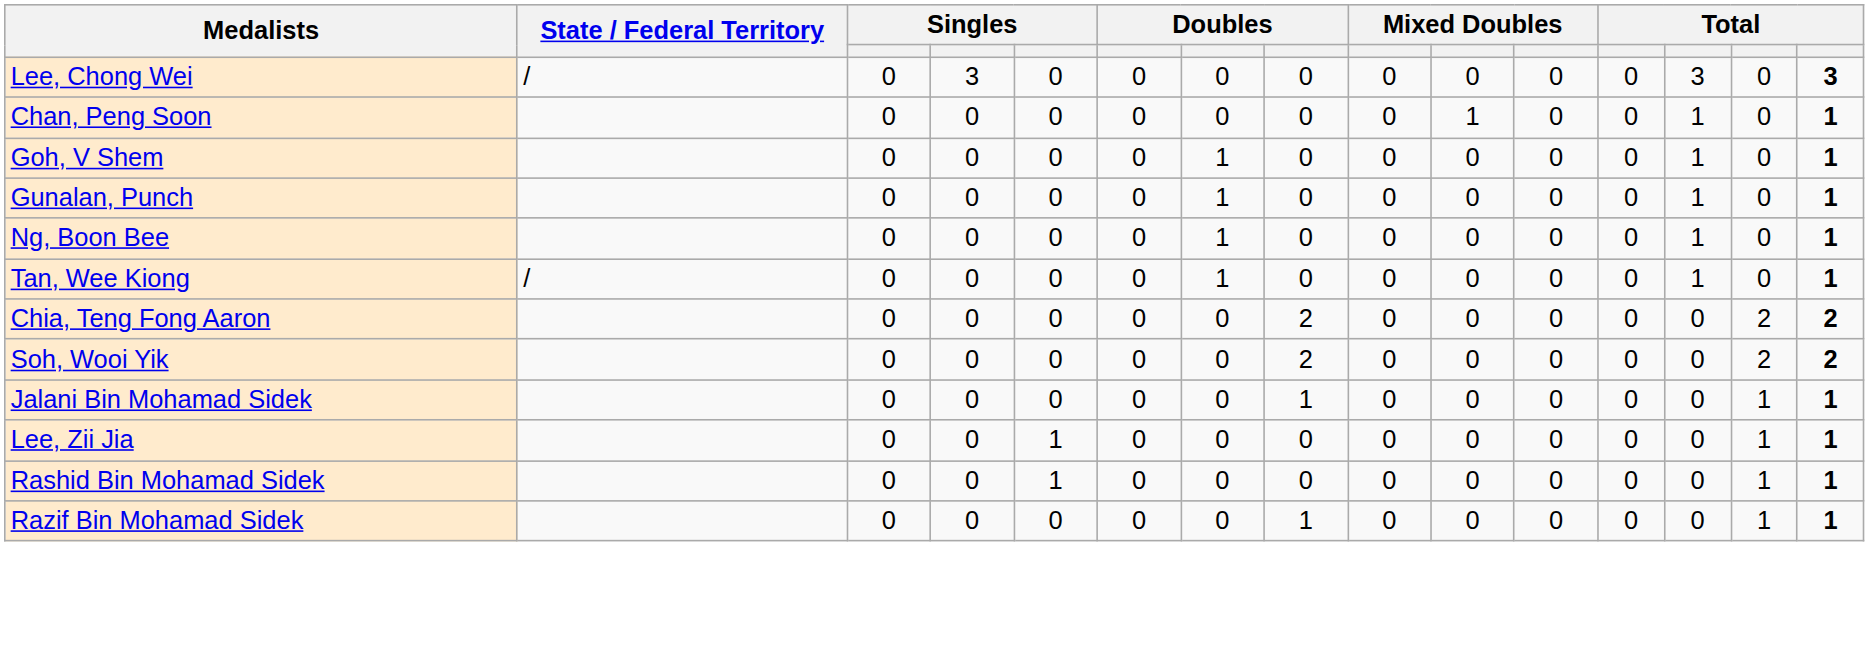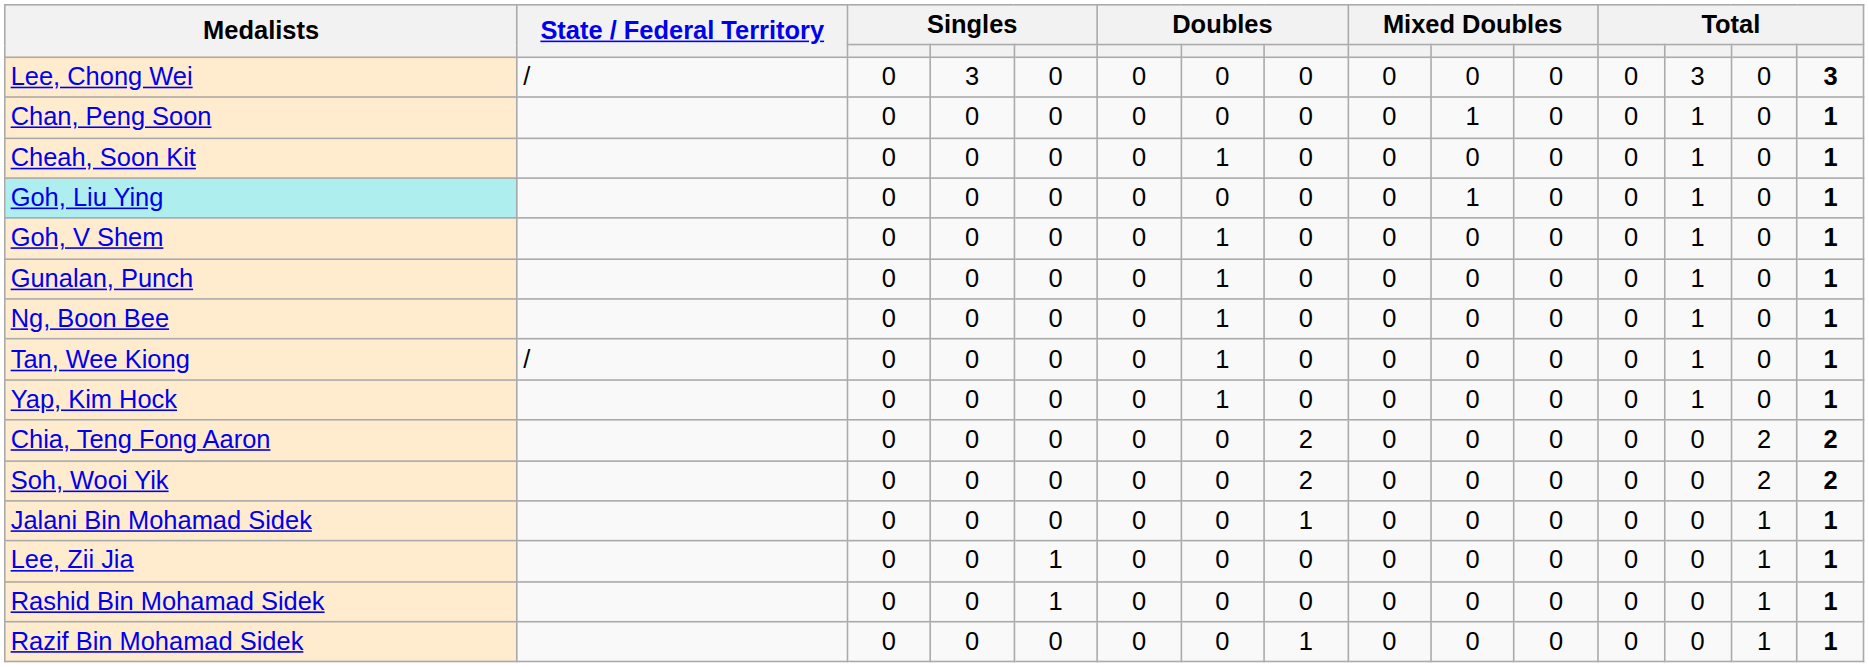 <table class="sortable wikitable">
 <tr>
 <th width=315 rowspan="2">Medalists</th>
 <th width=200 rowspan="2"><a href='#'>State / Federal Territory</a></th>
 <th width=150 colspan="3">Singles</th>
 <th width=150 colspan="3">Doubles</th>
 <th width=150 colspan="3">Mixed Doubles</th>
 <th width=160 colspan="4">Total</th>
 </tr>
 <tr>
 <th></th>
 <th></th>
 <th></th>
 <th></th>
 <th></th>
 <th></th>
 <th></th>
 <th></th>
 <th></th>
 <th></th>
 <th></th>
 <th></th>
 <th></th>
 </tr>
 <tr>
 <td bgcolor=#ffebcd><a href='#'>Lee, Chong Wei</a></td>
 <td>/</td>
 <td align=center>0</td>
 <td align=center>3</td>
 <td align=center>0</td>
 <td align=center>0</td>
 <td align=center>0</td>
 <td align=center>0</td>
 <td align=center>0</td>
 <td align=center>0</td>
 <td align=center>0</td>
 <td align=center>0</td>
 <td align=center>3</td>
 <td align=center>0</td>
 <td align=center><strong>3</strong></td>
 </tr>
 <tr>
 <td bgcolor=#ffebcd><a href='#'>Chan, Peng Soon</a></td>
+<td></td>
+<td align=center>0</td>
+<td align=center>0</td>
+<td align=center>0</td>
+<td align=center>0</td>
+<td align=center>0</td>
+<td align=center>0</td>
+<td align=center>0</td>
+<td align=center>1</td>
+<td align=center>0</td>
+<td align=center>0</td>
+<td align=center>1</td>
+<td align=center>0</td>
+<td align=center><strong>1</strong></td>
+</tr>
+<tr>
+<td bgcolor=#ffebcd><a href='#'>Cheah, Soon Kit</a></td>
+<td></td>
+<td align=center>0</td>
+<td align=center>0</td>
+<td align=center>0</td>
+<td align=center>0</td>
+<td align=center>1</td>
+<td align=center>0</td>
+<td align=center>0</td>
+<td align=center>0</td>
+<td align=center>0</td>
+<td align=center>0</td>
+<td align=center>1</td>
+<td align=center>0</td>
+<td align=center><strong>1</strong></td>
+</tr>
+<tr>
+<td bgcolor=#afeeee><a href='#'>Goh, Liu Ying</a></td>
 <td></td>
 <td align=center>0</td>
 <td align=center>0</td>
 <td align=center>0</td>
 <td align=center>0</td>
 <td align=center>0</td>
 <td align=center>0</td>
 <td align=center>0</td>
 <td align=center>1</td>
 <td align=center>0</td>
 <td align=center>0</td>
 <td align=center>1</td>
 <td align=center>0</td>
 <td align=center><strong>1</strong></td>
 </tr>
 <tr>
 <td bgcolor=#ffebcd><a href='#'>Goh, V Shem</a></td>
 <td></td>
 <td align=center>0</td>
 <td align=center>0</td>
 <td align=center>0</td>
 <td align=center>0</td>
 <td align=center>1</td>
 <td align=center>0</td>
 <td align=center>0</td>
 <td align=center>0</td>
 <td align=center>0</td>
 <td align=center>0</td>
 <td align=center>1</td>
 <td align=center>0</td>
 <td align=center><strong>1</strong></td>
 </tr>
 <tr>
 <td bgcolor=#ffebcd><a href='#'>Gunalan, Punch</a></td>
 <td></td>
 <td align=center>0</td>
 <td align=center>0</td>
 <td align=center>0</td>
 <td align=center>0</td>
 <td align=center>1</td>
 <td align=center>0</td>
 <td align=center>0</td>
 <td align=center>0</td>
 <td align=center>0</td>
 <td align=center>0</td>
 <td align=center>1</td>
 <td align=center>0</td>
 <td align=center><strong>1</strong></td>
 </tr>
 <tr>
 <td bgcolor=#ffebcd><a href='#'>Ng, Boon Bee</a></td>
 <td></td>
 <td align=center>0</td>
 <td align=center>0</td>
 <td align=center>0</td>
 <td align=center>0</td>
 <td align=center>1</td>
 <td align=center>0</td>
 <td align=center>0</td>
 <td align=center>0</td>
 <td align=center>0</td>
 <td align=center>0</td>
 <td align=center>1</td>
 <td align=center>0</td>
 <td align=center><strong>1</strong></td>
 </tr>
 <tr>
 <td bgcolor=#ffebcd><a href='#'>Tan, Wee Kiong</a></td>
 <td>/</td>
+<td align=center>0</td>
+<td align=center>0</td>
+<td align=center>0</td>
+<td align=center>0</td>
+<td align=center>1</td>
+<td align=center>0</td>
+<td align=center>0</td>
+<td align=center>0</td>
+<td align=center>0</td>
+<td align=center>0</td>
+<td align=center>1</td>
+<td align=center>0</td>
+<td align=center><strong>1</strong></td>
+</tr>
+<tr>
+<td bgcolor=#ffebcd><a href='#'>Yap, Kim Hock</a></td>
+<td></td>
 <td align=center>0</td>
 <td align=center>0</td>
 <td align=center>0</td>
 <td align=center>0</td>
 <td align=center>1</td>
 <td align=center>0</td>
 <td align=center>0</td>
 <td align=center>0</td>
 <td align=center>0</td>
 <td align=center>0</td>
 <td align=center>1</td>
 <td align=center>0</td>
 <td align=center><strong>1</strong></td>
 </tr>
 <tr>
 <td bgcolor=#ffebcd><a href='#'>Chia, Teng Fong Aaron</a></td>
 <td></td>
 <td align=center>0</td>
 <td align=center>0</td>
 <td align=center>0</td>
 <td align=center>0</td>
 <td align=center>0</td>
 <td align=center>2</td>
 <td align=center>0</td>
 <td align=center>0</td>
 <td align=center>0</td>
 <td align=center>0</td>
 <td align=center>0</td>
 <td align=center>2</td>
 <td align=center><strong>2</strong></td>
 </tr>
 <tr>
 <td bgcolor=#ffebcd><a href='#'>Soh, Wooi Yik</a></td>
 <td></td>
 <td align=center>0</td>
 <td align=center>0</td>
 <td align=center>0</td>
 <td align=center>0</td>
 <td align=center>0</td>
 <td align=center>2</td>
 <td align=center>0</td>
 <td align=center>0</td>
 <td align=center>0</td>
 <td align=center>0</td>
 <td align=center>0</td>
 <td align=center>2</td>
 <td align=center><strong>2</strong></td>
 </tr>
 <tr>
 <td bgcolor=#ffebcd><a href='#'>Jalani Bin Mohamad Sidek</a></td>
 <td></td>
 <td align=center>0</td>
 <td align=center>0</td>
 <td align=center>0</td>
 <td align=center>0</td>
 <td align=center>0</td>
 <td align=center>1</td>
 <td align=center>0</td>
 <td align=center>0</td>
 <td align=center>0</td>
 <td align=center>0</td>
 <td align=center>0</td>
 <td align=center>1</td>
 <td align=center><strong>1</strong></td>
 </tr>
 <tr>
 <td bgcolor=#ffebcd><a href='#'>Lee, Zii Jia</a></td>
 <td></td>
 <td align=center>0</td>
 <td align=center>0</td>
 <td align=center>1</td>
 <td align=center>0</td>
 <td align=center>0</td>
 <td align=center>0</td>
 <td align=center>0</td>
 <td align=center>0</td>
 <td align=center>0</td>
 <td align=center>0</td>
 <td align=center>0</td>
 <td align=center>1</td>
 <td align=center><strong>1</strong></td>
 </tr>
 <tr>
 <td bgcolor=#ffebcd><a href='#'>Rashid Bin Mohamad Sidek</a></td>
 <td></td>
 <td align=center>0</td>
 <td align=center>0</td>
 <td align=center>1</td>
 <td align=center>0</td>
 <td align=center>0</td>
 <td align=center>0</td>
 <td align=center>0</td>
 <td align=center>0</td>
 <td align=center>0</td>
 <td align=center>0</td>
 <td align=center>0</td>
 <td align=center>1</td>
 <td align=center><strong>1</strong></td>
 </tr>
 <tr>
 <td bgcolor=#ffebcd><a href='#'>Razif Bin Mohamad Sidek</a></td>
 <td></td>
 <td align=center>0</td>
 <td align=center>0</td>
 <td align=center>0</td>
 <td align=center>0</td>
 <td align=center>0</td>
 <td align=center>1</td>
 <td align=center>0</td>
 <td align=center>0</td>
 <td align=center>0</td>
 <td align=center>0</td>
 <td align=center>0</td>
 <td align=center>1</td>
 <td align=center><strong>1</strong></td>
 </tr>
 </table>
